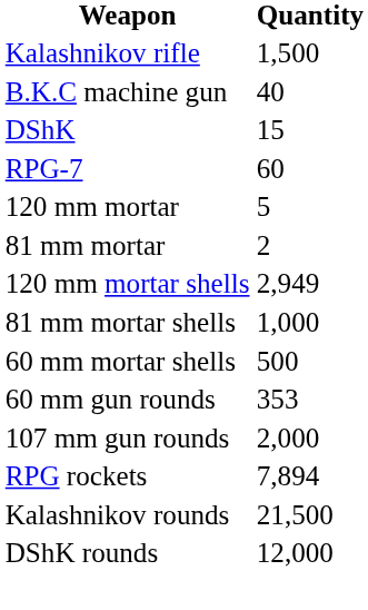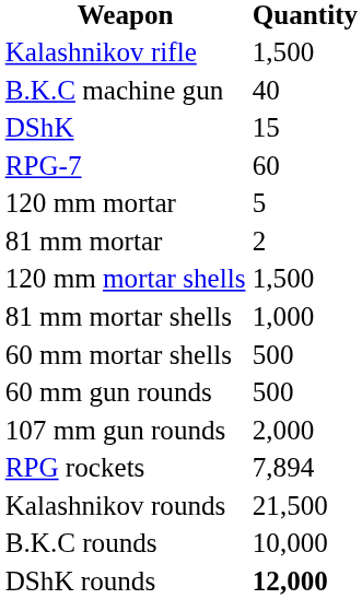 <table>
 <tr>
 <th>Weapon</th>
 <th>Quantity</th>
 </tr>
 <tr>
 <td><a href='#'>Kalashnikov rifle</a></td>
 <td>1,500</td>
 </tr>
 <tr>
 <td><a href='#'>B.K.C</a> machine gun</td>
 <td>40</td>
 </tr>
 <tr>
 <td><a href='#'>DShK</a></td>
 <td>15</td>
 </tr>
 <tr>
 <td><a href='#'>RPG-7</a></td>
 <td>60</td>
 </tr>
 <tr>
 <td>120 mm mortar</td>
 <td>5</td>
 </tr>
 <tr>
 <td>81 mm mortar</td>
 <td>2</td>
 </tr>
 <tr>
 <td>120 mm <a href='#'>mortar shells</a></td>
-<td>2,949</td>
+<td>1,500</td>
 </tr>
 <tr>
 <td>81 mm mortar shells</td>
 <td>1,000</td>
 </tr>
 <tr>
 <td>60 mm mortar shells</td>
 <td>500</td>
 </tr>
 <tr>
 <td>60 mm gun rounds</td>
-<td>353</td>
+<td>500</td>
 </tr>
 <tr>
 <td>107 mm gun rounds</td>
 <td>2,000</td>
 </tr>
 <tr>
 <td><a href='#'>RPG</a> rockets</td>
 <td>7,894</td>
 </tr>
 <tr>
 <td>Kalashnikov rounds</td>
 <td>21,500</td>
 </tr>
 <tr>
+<td>B.K.C rounds</td>
+<td>10,000</td>
+</tr>
+<tr>
 <td>DShK rounds</td>
-<td>12,000</td>
+<td><strong>12,000</strong></td>
 </tr>
 <tr>
 </tr>
 </table>
